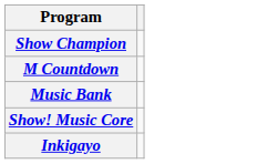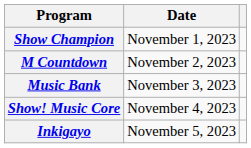 <table class="wikitable plainrowheaders sortable" style="text-align:center;">
 <tr>
 <th scope="col">Program</th>
+<th scope="col" width="120">Date</th>
 <th class="unsortable" scope="col"></th>
 </tr>
 <tr>
 <th scope="row"><em><a href='#'>Show Champion</a></em></th>
+<td>November 1, 2023</td>
 <td></td>
 </tr>
 <tr>
 <th scope="row"><em><a href='#'>M Countdown</a></em></th>
+<td>November 2, 2023</td>
 <td></td>
 </tr>
 <tr>
 <th scope="row"><em><a href='#'>Music Bank</a></em></th>
+<td>November 3, 2023</td>
 <td style="text-align:center"></td>
 </tr>
 <tr>
 <th scope="row"><em><a href='#'>Show! Music Core</a></em></th>
+<td>November 4, 2023</td>
 <td style="text-align:center"></td>
 </tr>
 <tr>
 <th scope="row"><em><a href='#'>Inkigayo</a></em></th>
+<td>November 5, 2023</td>
 <td style="text-align:center"></td>
 </tr>
 </table>
